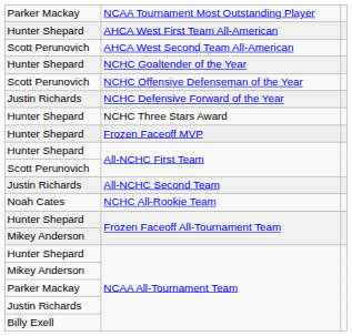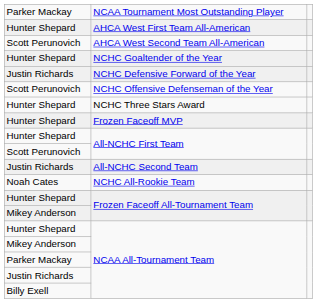 <table class="wikitable" width=40%>
 <tr>
 <td>Parker Mackay</td>
 <td rowspan=1><a href='#'>NCAA Tournament Most Outstanding Player</a></td>
 <td rowspan=1></td>
 </tr>
 <tr bgcolor=f0f0f0>
 <td>Hunter Shepard</td>
 <td rowspan=1><a href='#'>AHCA West First Team All-American</a></td>
 <td rowspan=1></td>
 </tr>
 <tr>
 <td>Scott Perunovich</td>
 <td rowspan=1><a href='#'>AHCA West Second Team All-American</a></td>
 <td rowspan=1></td>
 </tr>
 <tr bgcolor=f0f0f0>
 <td>Hunter Shepard</td>
 <td rowspan=1><a href='#'>NCHC Goaltender of the Year</a></td>
 <td rowspan=1></td>
 </tr>
+<tr bgcolor=f0f0f0>
+<td>Justin Richards</td>
+<td rowspan=1><a href='#'>NCHC Defensive Forward of the Year</a></td>
+<td rowspan=1></td>
+</tr>
 <tr>
 <td>Scott Perunovich</td>
 <td rowspan=1><a href='#'>NCHC Offensive Defenseman of the Year</a></td>
-<td rowspan=1></td>
-</tr>
-<tr bgcolor=f0f0f0>
-<td>Justin Richards</td>
-<td rowspan=1><a href='#'>NCHC Defensive Forward of the Year</a></td>
 <td rowspan=1></td>
 </tr>
 <tr>
 <td>Hunter Shepard</td>
 <td rowspan=1>NCHC Three Stars Award</td>
 <td rowspan=1></td>
 </tr>
 <tr bgcolor=f0f0f0>
 <td>Hunter Shepard</td>
 <td rowspan=1><a href='#'>Frozen Faceoff MVP</a></td>
 <td rowspan=1></td>
 </tr>
 <tr>
 <td>Hunter Shepard</td>
 <td rowspan=2><a href='#'>All-NCHC First Team</a></td>
 <td rowspan=2></td>
 </tr>
 <tr>
 <td>Scott Perunovich</td>
 </tr>
 <tr bgcolor=f0f0f0>
 <td>Justin Richards</td>
 <td rowspan=1><a href='#'>All-NCHC Second Team</a></td>
 <td rowspan=1></td>
 </tr>
 <tr>
 <td>Noah Cates</td>
 <td rowspan=1><a href='#'>NCHC All-Rookie Team</a></td>
 <td rowspan=1></td>
 </tr>
 <tr bgcolor=f0f0f0>
 <td>Hunter Shepard</td>
 <td rowspan=2><a href='#'>Frozen Faceoff All-Tournament Team</a></td>
 <td rowspan=2></td>
 </tr>
 <tr bgcolor=f0f0f0>
 <td>Mikey Anderson</td>
 </tr>
 <tr>
 <td>Hunter Shepard</td>
 <td rowspan=5><a href='#'>NCAA All-Tournament Team</a></td>
 <td rowspan=5></td>
 </tr>
 <tr>
 <td>Mikey Anderson</td>
 </tr>
 <tr>
 <td>Parker Mackay</td>
 </tr>
 <tr>
 <td>Justin Richards</td>
 </tr>
 <tr>
 <td>Billy Exell</td>
 </tr>
 </table>
